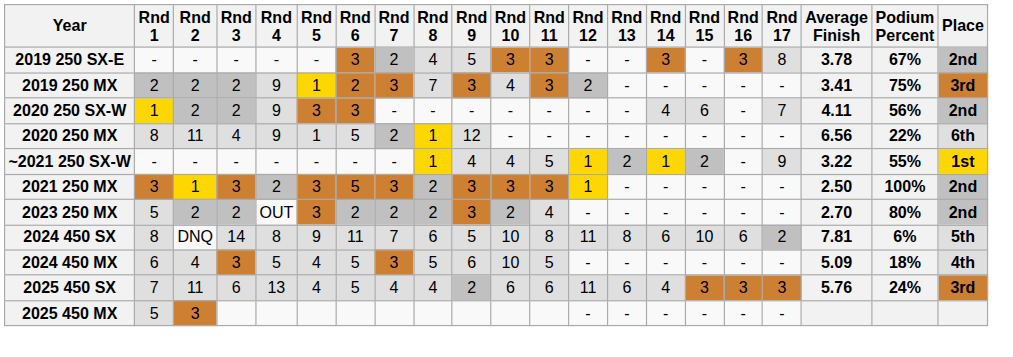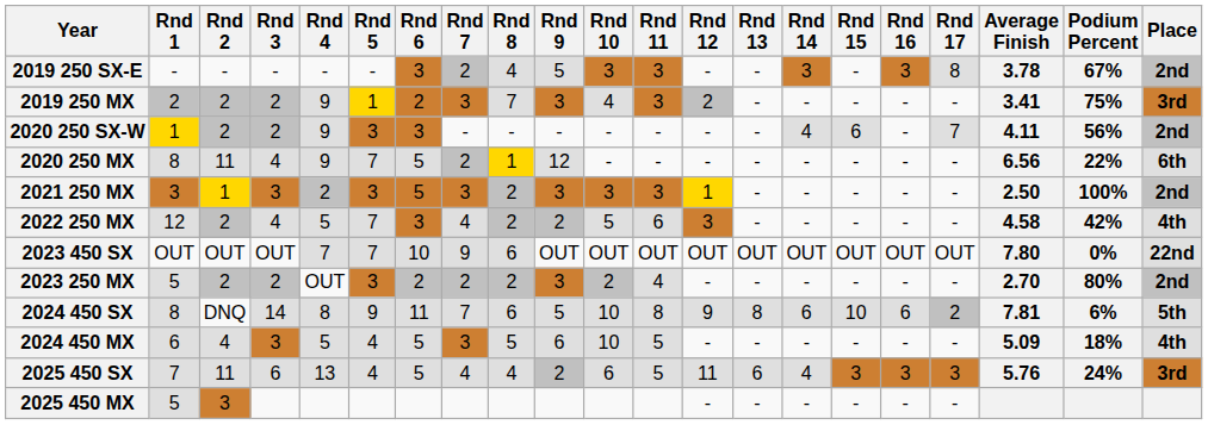 <table class="wikitable" style="font-size: 85%; text-align:center">
 <tr valign="top">
 <th valign="middle">Year</th>
 <th>Rnd<br>1</th>
 <th>Rnd<br>2</th>
 <th>Rnd<br>3</th>
 <th>Rnd<br>4</th>
 <th>Rnd<br>5</th>
 <th>Rnd<br>6</th>
 <th>Rnd<br>7</th>
 <th>Rnd<br>8</th>
 <th>Rnd<br>9</th>
 <th>Rnd<br>10</th>
 <th>Rnd<br>11</th>
 <th>Rnd<br>12</th>
 <th>Rnd<br>13</th>
 <th>Rnd<br>14</th>
 <th>Rnd<br>15</th>
 <th>Rnd<br>16</th>
 <th>Rnd<br>17</th>
 <th valign="middle">Average<br>Finish</th>
 <th valign="middle">Podium<br>Percent</th>
 <th valign="middle">Place</th>
 </tr>
 <tr>
 <th>2019 250 SX-E</th>
 <td>-</td>
 <td>-</td>
 <td>-</td>
 <td>-</td>
 <td>-</td>
 <td style="background:#CD7F32;">3</td>
 <td style="background: silver;">2</td>
 <td style="background:#dfdfdf;">4</td>
 <td style="background:#dfdfdf;">5</td>
 <td style="background:#CD7F32;">3</td>
 <td style="background:#CD7F32;">3</td>
 <td>-</td>
 <td>-</td>
 <td style="background:#CD7F32;">3</td>
 <td>-</td>
 <td style="background:#CD7F32;">3</td>
 <td style="background:#dfdfdf;">8</td>
 <th>3.78</th>
 <th>67%</th>
 <th style="background: silver;">2nd</th>
 </tr>
 <tr>
 <th>2019 250 MX</th>
 <td style="background: silver;">2</td>
 <td style="background: silver;">2</td>
 <td style="background: silver;">2</td>
 <td style="background:#dfdfdf;">9</td>
 <td style="background: gold;">1</td>
 <td style="background:#CD7F32;">2</td>
 <td style="background:#CD7F32;">3</td>
 <td style="background:#dfdfdf;">7</td>
 <td style="background:#CD7F32;">3</td>
 <td style="background:#dfdfdf;">4</td>
 <td style="background:#CD7F32;">3</td>
 <td style="background: silver;">2</td>
 <td>-</td>
 <td>-</td>
 <td>-</td>
 <td>-</td>
 <td>-</td>
 <th>3.41</th>
 <th>75%</th>
 <th style="background:#CD7F32;">3rd</th>
 </tr>
 <tr>
 <th>2020 250 SX-W</th>
 <td style="background: gold;">1</td>
 <td style="background: silver;">2</td>
 <td style="background: silver;">2</td>
 <td style="background:#dfdfdf;">9</td>
 <td style="background:#CD7F32;">3</td>
 <td style="background:#CD7F32;">3</td>
 <td>-</td>
 <td>-</td>
 <td>-</td>
 <td>-</td>
 <td>-</td>
 <td>-</td>
 <td>-</td>
 <td style="background:#dfdfdf;">4</td>
 <td style="background:#dfdfdf;">6</td>
 <td>-</td>
 <td style="background:#dfdfdf;">7</td>
 <th>4.11</th>
 <th>56%</th>
 <th style="background: silver;">2nd</th>
 </tr>
 <tr>
 <th>2020 250 MX</th>
 <td style="background:#dfdfdf;">8</td>
 <td style="background:#dfdfdf;">11</td>
 <td style="background:#dfdfdf;">4</td>
 <td style="background:#dfdfdf;">9</td>
-<td style="background:#dfdfdf;">1</td>
+<td style="background:#dfdfdf;">7</td>
 <td style="background:#dfdfdf;">5</td>
 <td style="background: silver;">2</td>
 <td style="background: gold;">1</td>
 <td style="background:#dfdfdf;">12</td>
 <td>-</td>
 <td>-</td>
 <td>-</td>
 <td>-</td>
 <td>-</td>
 <td>-</td>
 <td>-</td>
 <td>-</td>
 <th>6.56</th>
 <th>22%</th>
 <th style="background:#dfdfdf;">6th</th>
-</tr>
-<tr>
-<th>~2021 250 SX-W</th>
-<td>-</td>
-<td>-</td>
-<td>-</td>
-<td>-</td>
-<td>-</td>
-<td>-</td>
-<td>-</td>
-<td style="background: gold;">1</td>
-<td style="background:#dfdfdf;">4</td>
-<td style="background:#dfdfdf;">4</td>
-<td style="background:#dfdfdf;">5</td>
-<td style="background: gold;">1</td>
-<td style="background: silver;">2</td>
-<td style="background: gold;">1</td>
-<td style="background: silver;">2</td>
-<td>-</td>
-<td style="background:#dfdfdf;">9</td>
-<th>3.22</th>
-<th>55%</th>
-<th style="background: gold;">1st</th>
 </tr>
 <tr>
 <th>2021 250 MX</th>
 <td style="background:#CD7F32;">3</td>
 <td style="background: gold;">1</td>
 <td style="background:#CD7F32;">3</td>
 <td style="background: silver;">2</td>
 <td style="background:#CD7F32;">3</td>
 <td style="background:#CD7F32;">5</td>
 <td style="background:#CD7F32;">3</td>
 <td style="background: silver;">2</td>
 <td style="background:#CD7F32;">3</td>
 <td style="background:#CD7F32;">3</td>
 <td style="background:#CD7F32;">3</td>
 <td style="background: gold;">1</td>
 <td>-</td>
 <td>-</td>
 <td>-</td>
 <td>-</td>
 <td>-</td>
 <th>2.50</th>
 <th>100%</th>
 <th style="background: silver;">2nd</th>
+</tr>
+<tr>
+<th>2022 250 MX</th>
+<td style="background:#dfdfdf;">12</td>
+<td style="background: silver;">2</td>
+<td style="background:#dfdfdf;">4</td>
+<td style="background:#dfdfdf;">5</td>
+<td style="background:#dfdfdf;">7</td>
+<td style="background:#CD7F32;">3</td>
+<td style="background:#dfdfdf;">4</td>
+<td style="background: silver;">2</td>
+<td style="background: silver;">2</td>
+<td style="background:#dfdfdf;">5</td>
+<td style="background:#dfdfdf;">6</td>
+<td style="background:#CD7F32;">3</td>
+<td>-</td>
+<td>-</td>
+<td>-</td>
+<td>-</td>
+<td>-</td>
+<th>4.58</th>
+<th>42%</th>
+<th style="background:#dfdfdf;">4th</th>
+</tr>
+<tr>
+<th>2023 450 SX</th>
+<td>OUT</td>
+<td>OUT</td>
+<td>OUT</td>
+<td style="background:#dfdfdf;">7</td>
+<td style="background:#dfdfdf;">7</td>
+<td style="background:#dfdfdf;">10</td>
+<td style="background:#dfdfdf;">9</td>
+<td style="background:#dfdfdf;">6</td>
+<td>OUT</td>
+<td>OUT</td>
+<td>OUT</td>
+<td>OUT</td>
+<td>OUT</td>
+<td>OUT</td>
+<td>OUT</td>
+<td>OUT</td>
+<td>OUT</td>
+<th>7.80</th>
+<th>0%</th>
+<th style="background:#dfdfdf;">22nd</th>
 </tr>
 <tr>
 <th>2023 250 MX</th>
 <td style="background:#dfdfdf;">5</td>
 <td style="background: silver;">2</td>
 <td style="background: silver;">2</td>
 <td>OUT</td>
 <td style="background:#CD7F32;">3</td>
 <td style="background: silver;">2</td>
 <td style="background: silver;">2</td>
 <td style="background: silver;">2</td>
 <td style="background:#CD7F32;">3</td>
 <td style="background: silver;">2</td>
 <td style="background:#dfdfdf;">4</td>
 <td>-</td>
 <td>-</td>
 <td>-</td>
 <td>-</td>
 <td>-</td>
 <td>-</td>
 <th>2.70</th>
 <th>80%</th>
 <th style="background: silver;">2nd</th>
 </tr>
 <tr>
 <th>2024 450 SX</th>
 <td style="background:#dfdfdf;">8</td>
 <td>DNQ</td>
 <td style="background:#dfdfdf;">14</td>
 <td style="background:#dfdfdf;">8</td>
 <td style="background:#dfdfdf;">9</td>
 <td style="background:#dfdfdf;">11</td>
 <td style="background:#dfdfdf;">7</td>
 <td style="background:#dfdfdf;">6</td>
 <td style="background:#dfdfdf;">5</td>
 <td style="background:#dfdfdf;">10</td>
 <td style="background:#dfdfdf;">8</td>
-<td style="background:#dfdfdf;">11</td>
+<td style="background:#dfdfdf;">9</td>
 <td style="background:#dfdfdf;">8</td>
 <td style="background:#dfdfdf;">6</td>
 <td style="background:#dfdfdf;">10</td>
 <td style="background:#dfdfdf;">6</td>
 <td style="background: silver;">2</td>
 <th>7.81</th>
 <th>6%</th>
 <th style="background:#dfdfdf;">5th</th>
 </tr>
 <tr>
 <th>2024 450 MX</th>
 <td style="background:#dfdfdf;">6</td>
 <td style="background:#dfdfdf;">4</td>
 <td style="background:#CD7F32;">3</td>
 <td style="background:#dfdfdf;">5</td>
 <td style="background:#dfdfdf;">4</td>
 <td style="background:#dfdfdf;">5</td>
 <td style="background:#CD7F32;">3</td>
 <td style="background:#dfdfdf;">5</td>
 <td style="background:#dfdfdf;">6</td>
 <td style="background:#dfdfdf;">10</td>
 <td style="background:#dfdfdf;">5</td>
 <td>-</td>
 <td>-</td>
 <td>-</td>
 <td>-</td>
 <td>-</td>
 <td>-</td>
 <th>5.09</th>
 <th>18%</th>
 <th style="background:#dfdfdf;">4th</th>
 </tr>
 <tr>
 <th>2025 450 SX</th>
 <td style="background:#dfdfdf;">7</td>
 <td style="background:#dfdfdf;">11</td>
 <td style="background:#dfdfdf;">6</td>
 <td style="background:#dfdfdf;">13</td>
 <td style="background:#dfdfdf;">4</td>
 <td style="background:#dfdfdf;">5</td>
 <td style="background:#dfdfdf;">4</td>
 <td style="background:#dfdfdf;">4</td>
 <td style="background: silver;">2</td>
 <td style="background:#dfdfdf;">6</td>
-<td style="background:#dfdfdf;">6</td>
+<td style="background:#dfdfdf;">5</td>
 <td style="background:#dfdfdf;">11</td>
 <td style="background:#dfdfdf;">6</td>
 <td style="background:#dfdfdf;">4</td>
 <td style="background:#CD7F32;">3</td>
 <td style="background:#CD7F32;">3</td>
 <td style="background:#CD7F32;">3</td>
 <th>5.76</th>
 <th>24%</th>
 <th style="background:#CD7F32;">3rd</th>
 </tr>
 <tr>
 <th>2025 450 MX</th>
 <td style="background:#dfdfdf;">5</td>
 <td style="background:#CD7F32;">3</td>
 <td></td>
 <td></td>
 <td></td>
 <td></td>
 <td></td>
 <td></td>
 <td></td>
 <td></td>
 <td></td>
 <td>-</td>
 <td>-</td>
 <td>-</td>
 <td>-</td>
 <td>-</td>
 <td>-</td>
 <th></th>
 <th></th>
 <th></th>
 </tr>
 </table>
